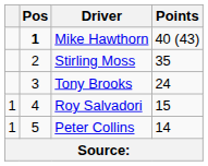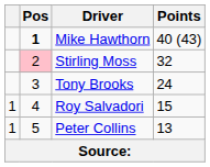 <table class="wikitable" style="font-size: 95%;">
 <tr>
 <th></th>
 <th>Pos</th>
 <th>Driver</th>
 <th>Points</th>
 </tr>
 <tr>
 <td align="left"></td>
 <td align="center"><strong>1</strong></td>
 <td> <a href='#'>Mike Hawthorn</a></td>
 <td align="left">40 (43)</td>
 </tr>
 <tr>
 <td align="left"></td>
-<td align="center">2</td>
+<td align="center" style="background: pink;">2</td>
 <td> <a href='#'>Stirling Moss</a></td>
-<td align="left">35</td>
+<td align="left">32</td>
 </tr>
 <tr>
 <td align="left"></td>
 <td align="center">3</td>
 <td> <a href='#'>Tony Brooks</a></td>
 <td align="left">24</td>
 </tr>
 <tr>
 <td align="left"> 1</td>
 <td align="center">4</td>
 <td> <a href='#'>Roy Salvadori</a></td>
 <td align="left">15</td>
 </tr>
 <tr>
 <td align="left"> 1</td>
 <td align="center">5</td>
 <td> <a href='#'>Peter Collins</a></td>
-<td align="left">14</td>
+<td align="left">13</td>
 </tr>
 <tr>
 <th colspan=4>Source: </th>
 </tr>
 </table>
